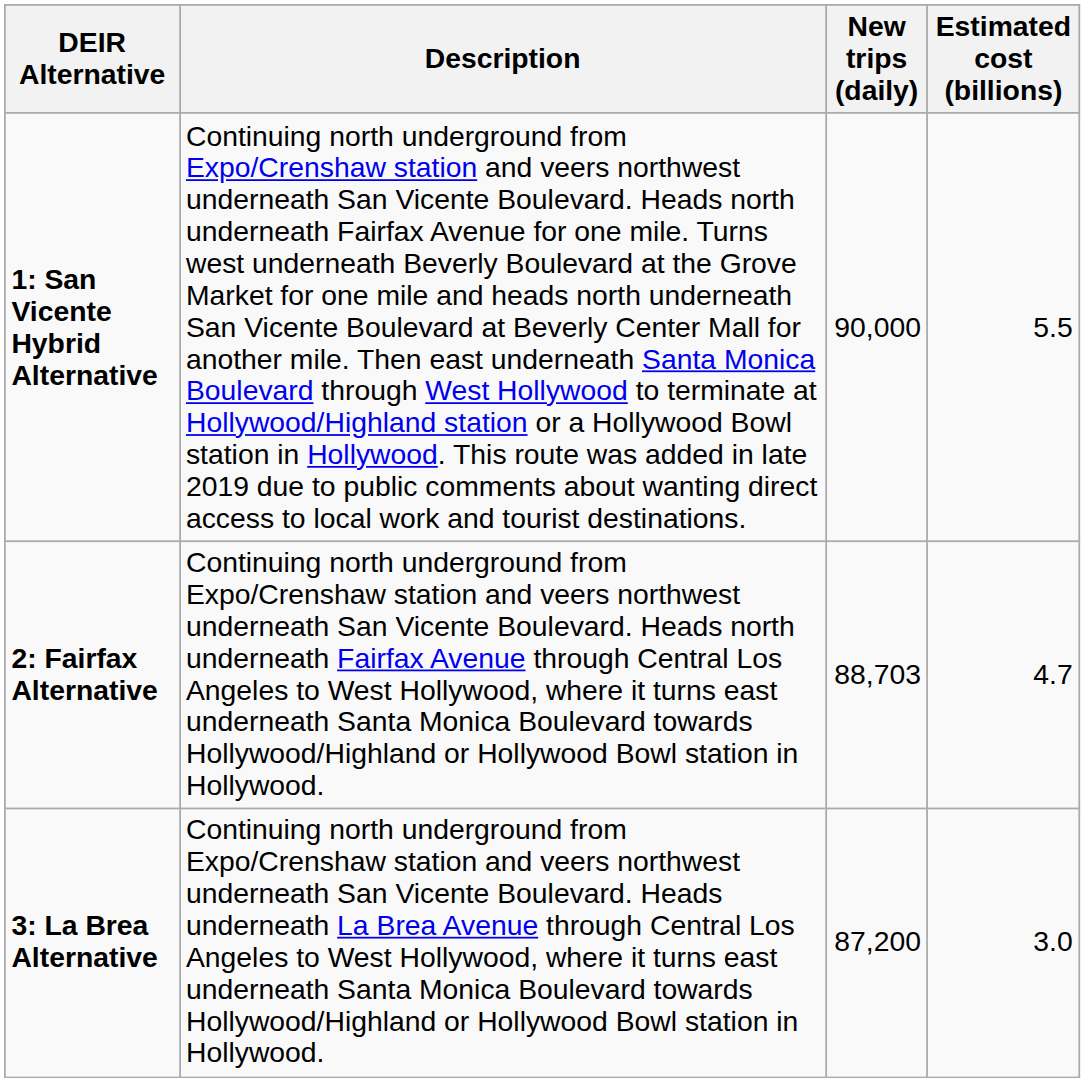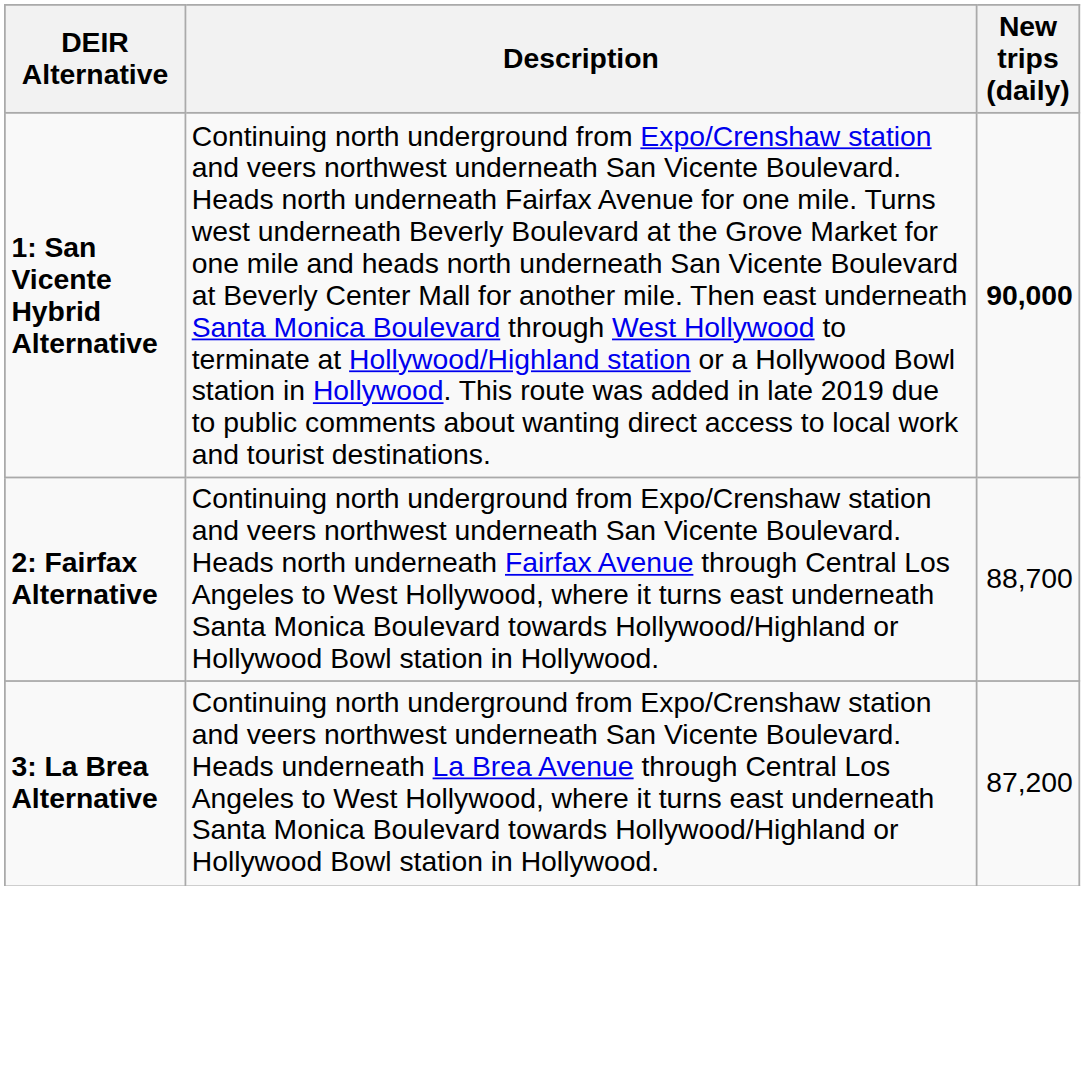 <table class="wikitable">
 <tr>
 <th>DEIR Alternative</th>
 <th>Description</th>
 <th>New trips<br>(daily)</th>
-<th>Estimated cost<br>(billions)</th>
 </tr>
 <tr>
 <td><strong>1: San Vicente Hybrid Alternative</strong></td>
 <td>Continuing north underground from <a href='#'>Expo/Crenshaw station</a> and veers northwest underneath San Vicente Boulevard. Heads north underneath Fairfax Avenue for one mile. Turns west underneath Beverly Boulevard at the Grove Market for one mile and heads north underneath San Vicente Boulevard at Beverly Center Mall for another mile. Then east underneath <a href='#'>Santa Monica Boulevard</a> through <a href='#'>West Hollywood</a> to terminate at <a href='#'>Hollywood/Highland station</a> or a Hollywood Bowl station in <a href='#'>Hollywood</a>. This route was added in late 2019 due to public comments about wanting direct access to local work and tourist destinations.</td>
-<td align="right">90,000</td>
-<td align="right">5.5</td>
+<td align="right"><strong>90,000</strong></td>
 </tr>
 <tr>
 <td><strong>2: Fairfax Alternative</strong></td>
 <td>Continuing north underground from Expo/Crenshaw station and veers northwest underneath San Vicente Boulevard. Heads north underneath <a href='#'>Fairfax Avenue</a> through Central Los Angeles to West Hollywood, where it turns east underneath Santa Monica Boulevard towards Hollywood/Highland or Hollywood Bowl station in Hollywood.</td>
-<td align="right">88,703</td>
-<td align="right">4.7</td>
+<td align="right">88,700</td>
 </tr>
 <tr>
 <td><strong>3: La Brea Alternative</strong></td>
 <td>Continuing north underground from Expo/Crenshaw station and veers northwest underneath San Vicente Boulevard. Heads underneath <a href='#'>La Brea Avenue</a> through Central Los Angeles to West Hollywood, where it turns east underneath Santa Monica Boulevard towards Hollywood/Highland or Hollywood Bowl station in Hollywood.</td>
 <td align="right">87,200</td>
-<td align="right">3.0</td>
 </tr>
 </table>
